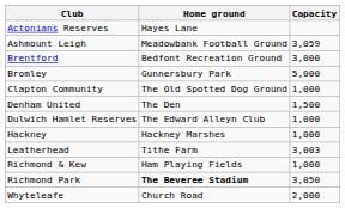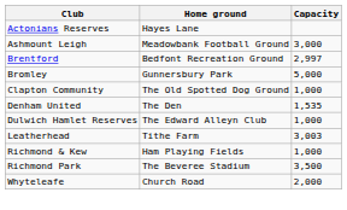 <table class="wikitable" border="1">
 <tr>
 <th>Club</th>
 <th>Home ground</th>
 <th>Capacity</th>
 </tr>
 <tr>
 <td><a href='#'>Actonians</a> Reserves</td>
 <td>Hayes Lane</td>
 <td></td>
 </tr>
 <tr>
 <td>Ashmount Leigh</td>
 <td>Meadowbank Football Ground</td>
-<td>3,059</td>
+<td>3,000</td>
 </tr>
 <tr>
 <td><a href='#'>Brentford</a></td>
 <td>Bedfont Recreation Ground</td>
-<td>3,000</td>
+<td>2,997</td>
 </tr>
 <tr>
 <td>Bromley</td>
 <td>Gunnersbury Park</td>
 <td>5,000</td>
 </tr>
 <tr>
 <td>Clapton Community</td>
 <td>The Old Spotted Dog Ground</td>
 <td>1,000</td>
 </tr>
 <tr>
 <td>Denham United</td>
 <td>The Den</td>
-<td>1,500</td>
+<td>1,535</td>
 </tr>
 <tr>
 <td>Dulwich Hamlet Reserves</td>
 <td>The Edward Alleyn Club</td>
-<td>1,000</td>
-</tr>
-<tr>
-<td>Hackney</td>
-<td>Hackney Marshes</td>
 <td>1,000</td>
 </tr>
 <tr>
 <td>Leatherhead</td>
 <td>Tithe Farm</td>
 <td>3,003</td>
 </tr>
 <tr>
 <td>Richmond & Kew</td>
 <td>Ham Playing Fields</td>
 <td>1,000</td>
 </tr>
 <tr>
 <td>Richmond Park</td>
-<td><strong>The Beveree Stadium</strong></td>
-<td>3,050</td>
+<td>The Beveree Stadium</td>
+<td>3,500</td>
 </tr>
 <tr>
 <td>Whyteleafe</td>
 <td>Church Road</td>
 <td>2,000</td>
 </tr>
 </table>
